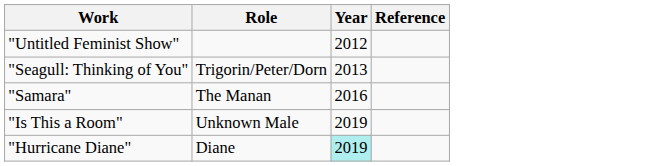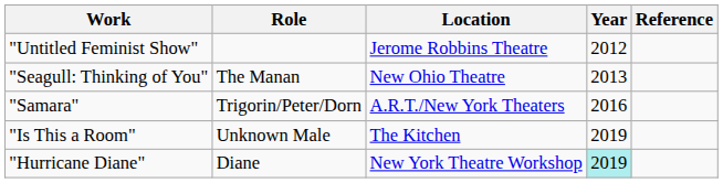 <table class="wikitable">
 <tr>
 <th>Work</th>
 <th>Role</th>
+<th>Location</th>
 <th>Year</th>
 <th>Reference</th>
 </tr>
 <tr>
 <td>"Untitled Feminist Show"</td>
 <td></td>
+<td><a href='#'>Jerome Robbins Theatre</a></td>
 <td>2012</td>
 <td></td>
 </tr>
 <tr>
 <td>"Seagull: Thinking of You"</td>
-<td>Trigorin/Peter/Dorn</td>
+<td>The Manan</td>
+<td><a href='#'>New Ohio Theatre</a></td>
 <td>2013</td>
 <td></td>
 </tr>
 <tr>
 <td>"Samara"</td>
-<td>The Manan</td>
+<td>Trigorin/Peter/Dorn</td>
+<td><a href='#'>A.R.T./New York Theaters</a></td>
 <td>2016</td>
 <td></td>
 </tr>
 <tr>
 <td>"Is This a Room"</td>
 <td>Unknown Male</td>
+<td><a href='#'>The Kitchen</a></td>
 <td>2019</td>
 <td></td>
 </tr>
 <tr>
 <td>"Hurricane Diane"</td>
 <td>Diane</td>
+<td><a href='#'>New York Theatre Workshop</a></td>
 <td style="background: paleturquoise;">2019</td>
 <td></td>
 </tr>
 </table>
